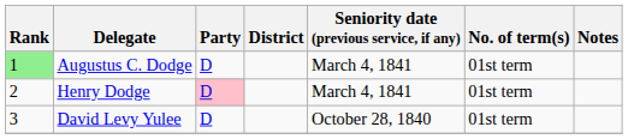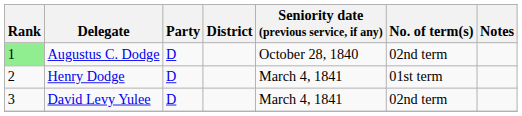 <table class="wikitable sortable">
 <tr valign=bottom>
 <th>Rank</th>
 <th>Delegate</th>
 <th>Party</th>
 <th>District</th>
 <th>Seniority date<br><small>(previous service, if any)</small><br></th>
 <th>No. of term(s)</th>
 <th>Notes</th>
 </tr>
 <tr>
 <td style="background: lightgreen;">1</td>
 <td><a href='#'>Augustus C. Dodge</a></td>
 <td><a href='#'>D</a></td>
 <td></td>
-<td>March 4, 1841</td>
-<td>01st term</td>
+<td>October 28, 1840</td>
+<td>02nd term</td>
 <td></td>
 </tr>
 <tr>
 <td>2</td>
 <td><a href='#'>Henry Dodge</a></td>
-<td style="background: pink;"><a href='#'>D</a></td>
+<td><a href='#'>D</a></td>
 <td></td>
 <td>March 4, 1841</td>
 <td>01st term</td>
 <td></td>
 </tr>
 <tr>
 <td>3</td>
 <td><a href='#'>David Levy Yulee</a></td>
 <td><a href='#'>D</a></td>
 <td></td>
-<td>October 28, 1840</td>
-<td>01st term</td>
+<td>March 4, 1841</td>
+<td>02nd term</td>
 <td></td>
 </tr>
 <tr>
 </tr>
 </table>
